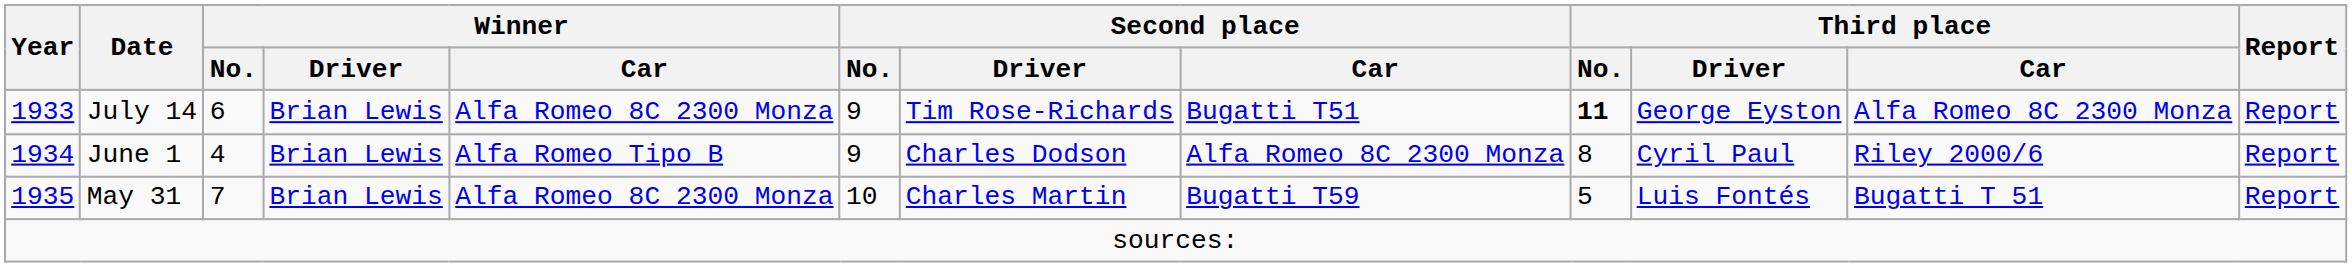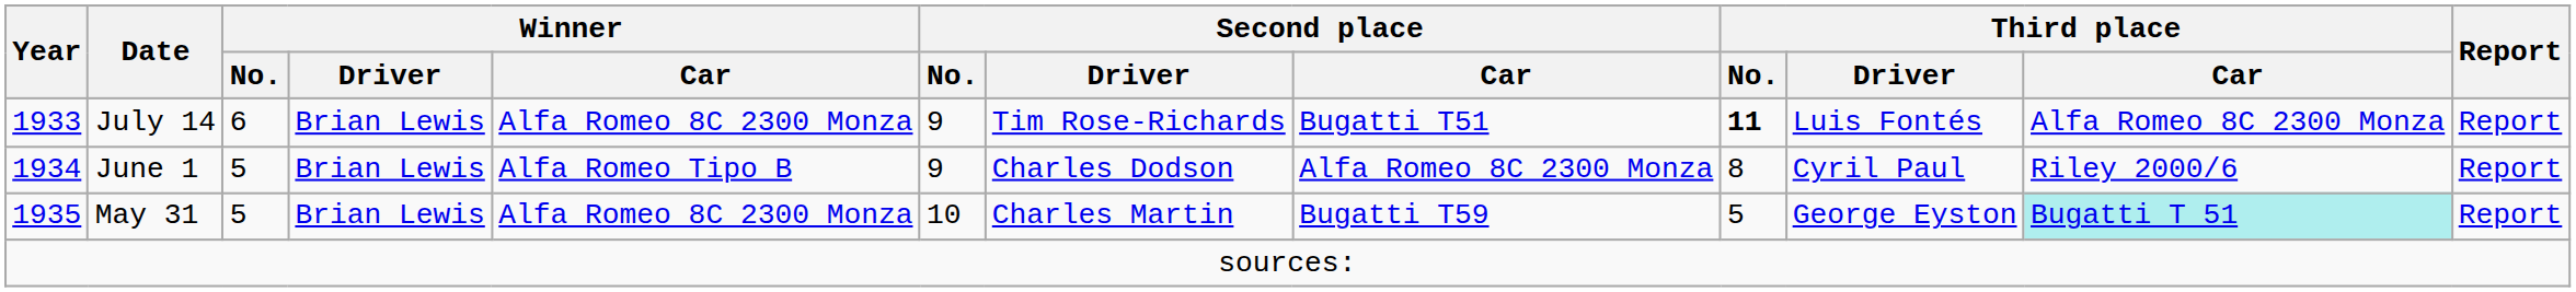 <table class="wikitable">
 <tr>
 <th rowspan="2">Year</th>
 <th rowspan="2">Date</th>
 <th COLSPAN=3>Winner</th>
 <th COLSPAN=3>Second place</th>
 <th COLSPAN=3>Third place</th>
 <th rowspan="2">Report</th>
 </tr>
 <tr>
 <th>No.</th>
 <th>Driver</th>
 <th>Car</th>
 <th>No.</th>
 <th>Driver</th>
 <th>Car</th>
 <th>No.</th>
 <th>Driver</th>
 <th>Car</th>
 </tr>
 <tr>
 <td><a href='#'>1933</a></td>
 <td>July 14</td>
 <td>6</td>
 <td> <a href='#'>Brian Lewis</a></td>
 <td><a href='#'>Alfa Romeo 8C 2300 Monza</a></td>
 <td>9</td>
 <td> <a href='#'>Tim Rose-Richards</a></td>
 <td><a href='#'>Bugatti T51</a></td>
 <td><strong>11</strong></td>
-<td> <a href='#'>George Eyston</a></td>
+<td> <a href='#'>Luis Fontés</a></td>
 <td><a href='#'>Alfa Romeo 8C 2300 Monza</a></td>
 <td><a href='#'>Report</a></td>
 </tr>
 <tr>
 <td><a href='#'>1934</a></td>
 <td>June 1</td>
-<td>4</td>
+<td>5</td>
 <td> <a href='#'>Brian Lewis</a></td>
 <td><a href='#'>Alfa Romeo Tipo B</a></td>
 <td>9</td>
 <td> <a href='#'>Charles Dodson</a></td>
 <td><a href='#'>Alfa Romeo 8C 2300 Monza</a></td>
 <td>8</td>
 <td> <a href='#'>Cyril Paul</a></td>
 <td><a href='#'>Riley 2000/6</a></td>
 <td><a href='#'>Report</a></td>
 </tr>
 <tr>
 <td><a href='#'>1935</a></td>
 <td>May 31</td>
-<td>7</td>
+<td>5</td>
 <td> <a href='#'>Brian Lewis</a></td>
 <td><a href='#'>Alfa Romeo 8C 2300 Monza</a></td>
 <td>10</td>
 <td> <a href='#'>Charles Martin</a></td>
 <td><a href='#'>Bugatti T59</a></td>
 <td>5</td>
-<td> <a href='#'>Luis Fontés</a></td>
-<td><a href='#'>Bugatti T 51</a></td>
+<td> <a href='#'>George Eyston</a></td>
+<td style="background: paleturquoise;"><a href='#'>Bugatti T 51</a></td>
 <td><a href='#'>Report</a></td>
 </tr>
 <tr>
 <td colspan="12" style="text-align:center;">sources:</td>
 </tr>
 </table>
